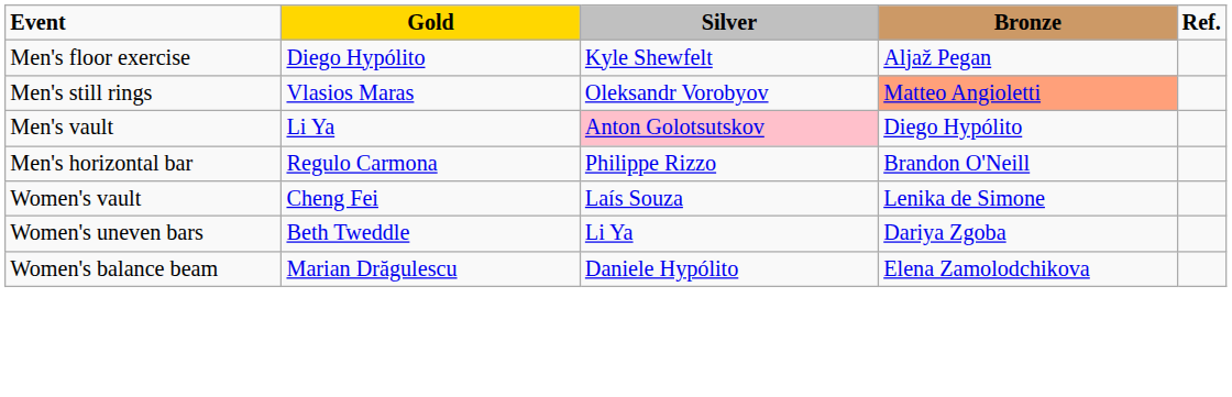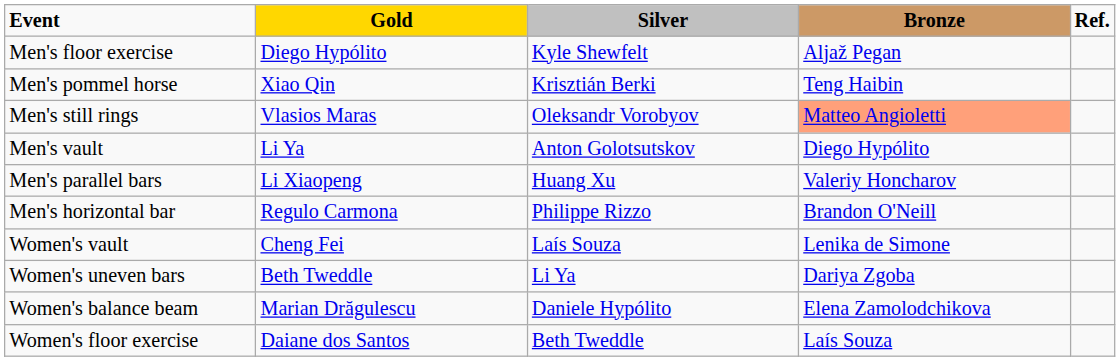 <table class="wikitable">
 <tr>
 <td style="width:12em;"><strong>Event</strong></td>
 <td style="text-align:center; background:gold; width:13em;"><strong>Gold</strong></td>
 <td style="text-align:center; background:silver; width:13em;"><strong>Silver</strong></td>
 <td style="text-align:center; background:#c96; width:13em;"><strong>Bronze</strong></td>
 <td style="width:1em;"><strong>Ref.</strong></td>
 </tr>
 <tr>
 <td>Men's floor exercise</td>
 <td> <a href='#'>Diego Hypólito</a></td>
 <td> <a href='#'>Kyle Shewfelt</a></td>
 <td> <a href='#'>Aljaž Pegan</a></td>
 <td></td>
 </tr>
 <tr>
+<td>Men's pommel horse</td>
+<td> <a href='#'>Xiao Qin</a></td>
+<td> <a href='#'>Krisztián Berki</a></td>
+<td> <a href='#'>Teng Haibin</a></td>
+<td></td>
+</tr>
+<tr>
 <td>Men's still rings</td>
 <td> <a href='#'>Vlasios Maras</a></td>
 <td> <a href='#'>Oleksandr Vorobyov</a></td>
 <td style="background: lightsalmon;"> <a href='#'>Matteo Angioletti</a></td>
 <td></td>
 </tr>
 <tr>
 <td>Men's vault</td>
 <td> <a href='#'>Li Ya</a></td>
-<td style="background: pink;"> <a href='#'>Anton Golotsutskov</a></td>
+<td> <a href='#'>Anton Golotsutskov</a></td>
 <td> <a href='#'>Diego Hypólito</a></td>
+<td></td>
+</tr>
+<tr>
+<td>Men's parallel bars</td>
+<td> <a href='#'>Li Xiaopeng</a></td>
+<td> <a href='#'>Huang Xu</a></td>
+<td> <a href='#'>Valeriy Honcharov</a></td>
 <td></td>
 </tr>
 <tr>
 <td>Men's horizontal bar</td>
 <td> <a href='#'>Regulo Carmona</a></td>
 <td> <a href='#'>Philippe Rizzo</a></td>
 <td> <a href='#'>Brandon O'Neill</a></td>
 <td></td>
 </tr>
 <tr>
 <td>Women's vault</td>
 <td> <a href='#'>Cheng Fei</a></td>
 <td> <a href='#'>Laís Souza</a></td>
 <td> <a href='#'>Lenika de Simone</a></td>
 <td></td>
 </tr>
 <tr>
 <td>Women's uneven bars</td>
 <td> <a href='#'>Beth Tweddle</a></td>
 <td> <a href='#'>Li Ya</a></td>
 <td> <a href='#'>Dariya Zgoba</a></td>
 <td></td>
 </tr>
 <tr>
 <td> Women's balance beam </td>
 <td> <a href='#'>Marian Drăgulescu</a></td>
 <td> <a href='#'>Daniele Hypólito</a></td>
 <td> <a href='#'>Elena Zamolodchikova</a></td>
 <td></td>
 </tr>
+<tr>
+<td>Women's floor exercise</td>
+<td> <a href='#'>Daiane dos Santos</a></td>
+<td> <a href='#'>Beth Tweddle</a></td>
+<td> <a href='#'>Laís Souza</a></td>
+<td></td>
+</tr>
 </table>
